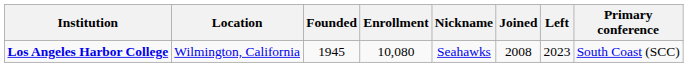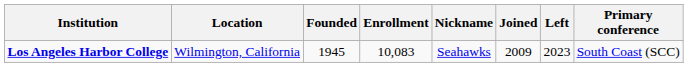 <table class="wikitable sortable" style="text-align:center">
 <tr>
 <th>Institution</th>
 <th>Location</th>
 <th>Founded</th>
 <th>Enrollment</th>
 <th>Nickname</th>
 <th>Joined</th>
 <th>Left</th>
 <th>Primary<br>conference</th>
 </tr>
 <tr>
 <td><strong><a href='#'>Los Angeles Harbor College</a></strong></td>
 <td><a href='#'>Wilmington, California</a></td>
 <td>1945</td>
-<td>10,080</td>
+<td>10,083</td>
 <td><a href='#'>Seahawks</a></td>
-<td>2008</td>
+<td>2009</td>
 <td>2023</td>
 <td><a href='#'>South Coast</a> (SCC)</td>
 </tr>
 </table>
